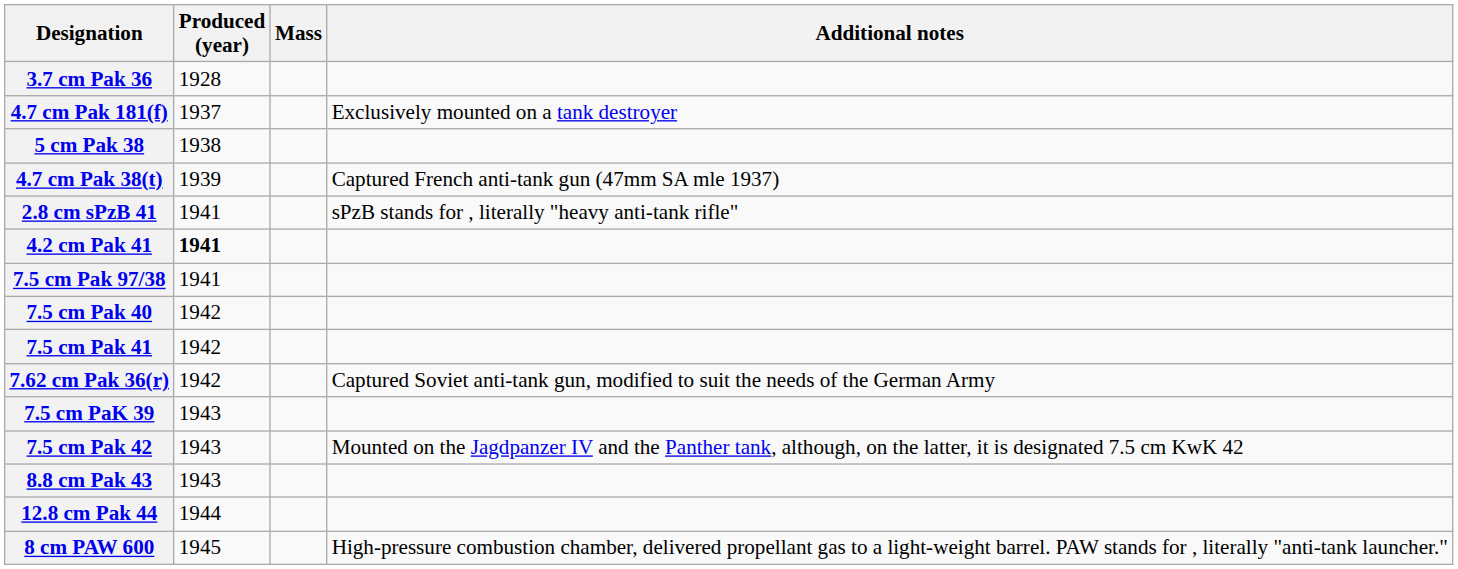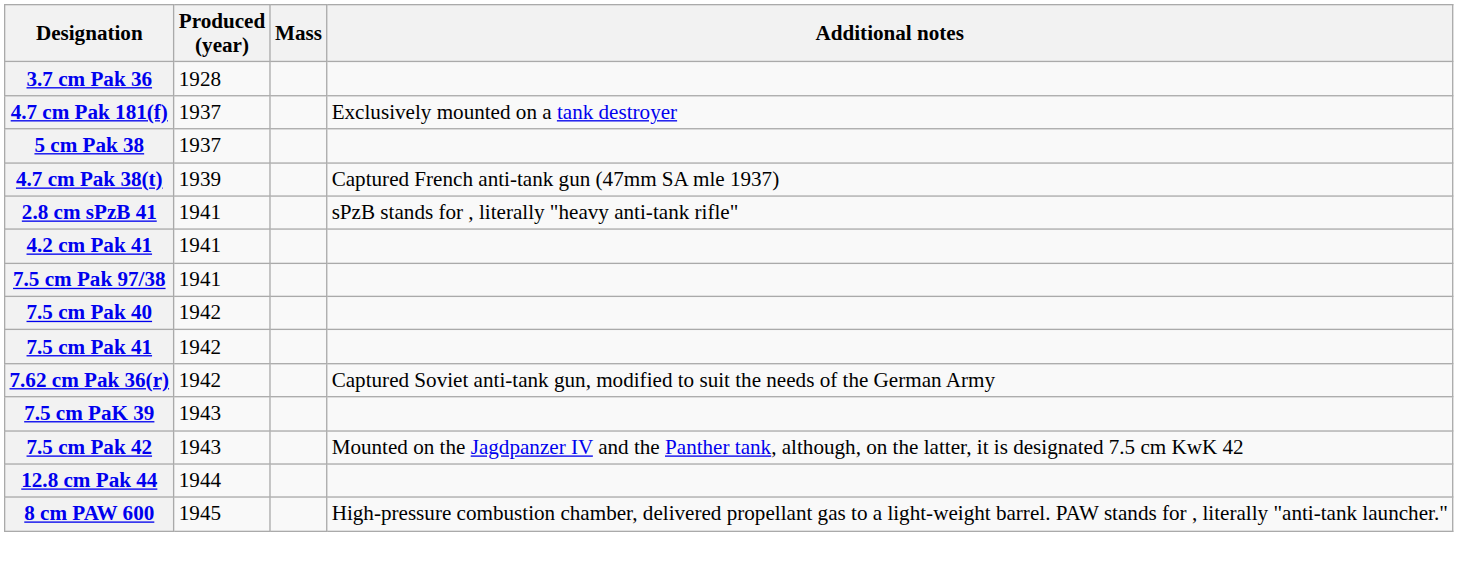 <table class="wikitable sortable plainrowheaders">
 <tr>
 <th style="min-width:7em">Designation</th>
 <th>Produced<br>(year)</th>
 <th>Mass</th>
 <th>Additional notes</th>
 </tr>
 <tr>
 <th scope="row"><a href='#'>3.7 cm Pak 36</a></th>
 <td>1928</td>
 <td></td>
 </tr>
 <tr>
 <th scope="row"><a href='#'>4.7 cm Pak 181(f)</a></th>
 <td>1937</td>
 <td></td>
 <td>Exclusively mounted on a <a href='#'>tank destroyer</a></td>
 </tr>
 <tr>
 <th scope="row"><a href='#'>5 cm Pak 38</a></th>
-<td>1938</td>
+<td>1937</td>
 <td></td>
 <td></td>
 </tr>
 <tr>
 <th scope="row"><a href='#'>4.7 cm Pak 38(t)</a></th>
 <td>1939</td>
 <td></td>
 <td>Captured French anti-tank gun (47mm SA mle 1937)</td>
 </tr>
 <tr>
 <th scope="row"><a href='#'>2.8 cm sPzB 41</a></th>
 <td>1941</td>
 <td></td>
 <td>sPzB stands for , literally "heavy anti-tank rifle"</td>
 </tr>
 <tr>
 <th scope="row"><a href='#'>4.2 cm Pak 41</a></th>
-<td><strong>1941</strong></td>
+<td>1941</td>
 <td></td>
 <td></td>
 </tr>
 <tr>
 <th scope="row"><a href='#'>7.5 cm Pak 97/38</a></th>
 <td>1941</td>
 <td></td>
 <td></td>
 </tr>
 <tr>
 <th scope="row"><a href='#'>7.5 cm Pak 40</a></th>
 <td>1942</td>
 <td></td>
 <td></td>
 </tr>
 <tr>
 <th scope="row"><a href='#'>7.5 cm Pak 41</a></th>
 <td>1942</td>
 <td></td>
 <td></td>
 </tr>
 <tr>
 <th scope="row"><a href='#'>7.62 cm Pak 36(r)</a></th>
 <td>1942</td>
 <td></td>
 <td>Captured Soviet anti-tank gun, modified to suit the needs of the German Army</td>
 </tr>
 <tr>
 <th scope="row"><a href='#'>7.5 cm PaK 39</a></th>
 <td>1943</td>
 <td></td>
 <td></td>
 </tr>
 <tr>
 <th scope="row"><a href='#'>7.5 cm Pak 42</a></th>
 <td>1943</td>
 <td></td>
 <td>Mounted on the <a href='#'>Jagdpanzer IV</a> and the <a href='#'>Panther tank</a>, although, on the latter, it is designated 7.5 cm KwK 42</td>
 </tr>
 <tr>
-<th scope="row"><a href='#'>8.8 cm Pak 43</a></th>
-<td>1943</td>
-<td></td>
-<td></td>
-</tr>
-<tr>
 <th scope="row"><a href='#'>12.8 cm Pak 44</a></th>
 <td>1944</td>
 <td></td>
 <td></td>
 </tr>
 <tr>
 <th scope="row"><a href='#'>8 cm PAW 600</a></th>
 <td>1945</td>
 <td></td>
 <td>High-pressure combustion chamber, delivered propellant gas to a light-weight barrel. PAW stands for , literally "anti-tank launcher."</td>
 </tr>
 </table>
